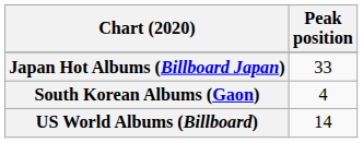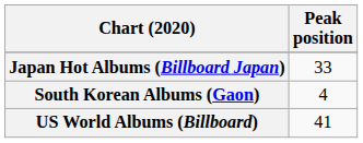 <table class="wikitable sortable plainrowheaders" style="text-align:center">
 <tr>
 <th scope="col">Chart (2020)</th>
 <th scope="col">Peak<br>position</th>
 </tr>
 <tr>
 </tr>
 <tr>
 <th scope="row">Japan Hot Albums (<em><a href='#'>Billboard Japan</a></em>)</th>
 <td>33</td>
 </tr>
 <tr>
 <th scope="row">South Korean Albums (<a href='#'>Gaon</a>)</th>
 <td>4</td>
 </tr>
 <tr>
 <th scope="row">US World Albums (<em>Billboard</em>)</th>
-<td>14</td>
+<td>41</td>
 </tr>
 </table>
